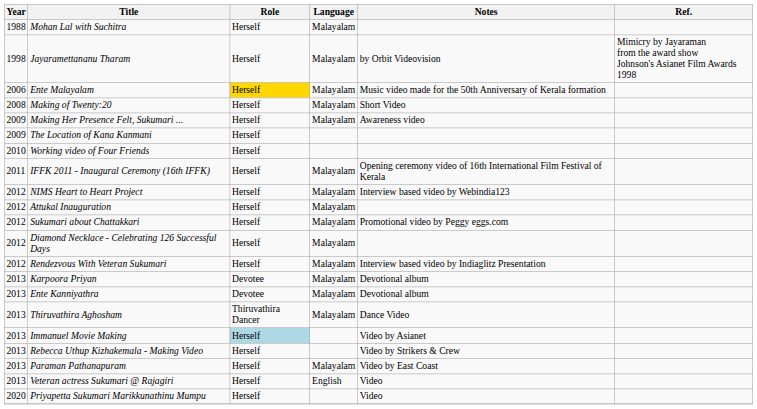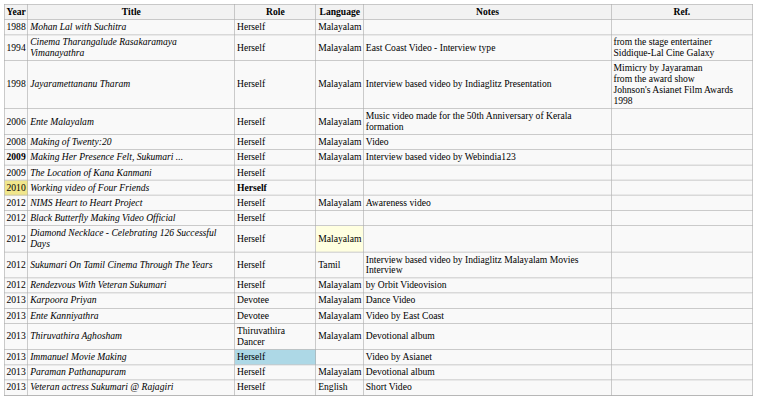 <table class="wikitable">
 <tr>
 <th>Year</th>
 <th>Title</th>
 <th>Role</th>
 <th>Language</th>
 <th>Notes</th>
 <th>Ref.</th>
 </tr>
 <tr>
 <td>1988</td>
 <td><em>Mohan Lal with Suchitra</em></td>
 <td>Herself</td>
 <td>Malayalam</td>
 <td></td>
 <td></td>
 </tr>
 <tr>
+<td>1994</td>
+<td><em>Cinema Tharangalude Rasakaramaya Vimanayathra</em></td>
+<td>Herself</td>
+<td>Malayalam</td>
+<td>East Coast Video - Interview type</td>
+<td>from the stage  entertainer<br> Siddique-Lal Cine Galaxy</td>
+</tr>
+<tr>
 <td>1998</td>
 <td><em>Jayaramettananu Tharam</em></td>
 <td>Herself</td>
 <td>Malayalam</td>
-<td>by Orbit Videovision</td>
+<td>Interview based video by Indiaglitz Presentation</td>
 <td>Mimicry by Jayaraman <br>from the award show <br>Johnson's Asianet Film Awards 1998</td>
 </tr>
 <tr>
 <td>2006</td>
 <td><em>Ente Malayalam</em></td>
-<td style="background: gold;">Herself</td>
+<td>Herself</td>
 <td>Malayalam</td>
 <td>Music video made for the 50th Anniversary of Kerala formation</td>
 <td></td>
 </tr>
 <tr>
 <td>2008</td>
 <td><em>Making of Twenty:20</em></td>
 <td>Herself</td>
 <td>Malayalam</td>
-<td>Short Video</td>
+<td>Video</td>
 <td></td>
 </tr>
 <tr>
-<td>2009</td>
+<td><strong>2009</strong></td>
 <td><em>Making Her Presence Felt, Sukumari ...</em></td>
 <td>Herself</td>
 <td>Malayalam</td>
-<td>Awareness video</td>
+<td>Interview based video by Webindia123</td>
 <td></td>
 </tr>
 <tr>
 <td>2009</td>
 <td><em>The Location of Kana Kanmani</em></td>
 <td>Herself</td>
 <td></td>
 <td></td>
 <td></td>
 </tr>
 <tr>
-<td>2010</td>
+<td style="background: khaki;">2010</td>
 <td><em>Working video of Four Friends</em></td>
-<td>Herself</td>
+<td><strong>Herself</strong></td>
 <td></td>
 <td></td>
-<td></td>
-</tr>
-<tr>
-<td>2011</td>
-<td><em>IFFK 2011 - Inaugural Ceremony (16th IFFK)</em></td>
-<td>Herself</td>
-<td>Malayalam</td>
-<td>Opening ceremony video of 16th International Film Festival of Kerala</td>
 <td></td>
 </tr>
 <tr>
 <td>2012</td>
 <td><em>NIMS Heart to Heart Project</em></td>
 <td>Herself</td>
 <td>Malayalam</td>
-<td>Interview based video by Webindia123</td>
+<td>Awareness video</td>
 <td></td>
 </tr>
 <tr>
 <td>2012</td>
-<td><em>Attukal Inauguration</em></td>
+<td><em>Black Butterfly Making Video Official</em></td>
 <td>Herself</td>
-<td>Malayalam</td>
 <td></td>
 <td></td>
-</tr>
-<tr>
-<td>2012</td>
-<td><em>Sukumari about Chattakkari</em></td>
-<td>Herself</td>
-<td>Malayalam</td>
-<td>Promotional video by Peggy eggs.com</td>
 <td></td>
 </tr>
 <tr>
 <td>2012</td>
 <td><em>Diamond Necklace - Celebrating 126 Successful Days</em></td>
 <td>Herself</td>
-<td>Malayalam</td>
+<td style="background: lightyellow;">Malayalam</td>
 <td></td>
+<td></td>
+</tr>
+<tr>
+<td>2012</td>
+<td><em>Sukumari On Tamil Cinema Through The Years</em></td>
+<td>Herself</td>
+<td>Tamil</td>
+<td>Interview based video by Indiaglitz Malayalam Movies Interview</td>
 <td></td>
 </tr>
 <tr>
 <td>2012</td>
 <td><em> Rendezvous With Veteran Sukumari</em></td>
 <td>Herself</td>
 <td>Malayalam</td>
-<td>Interview based video by Indiaglitz Presentation</td>
+<td>by Orbit Videovision</td>
 <td></td>
 </tr>
 <tr>
 <td>2013</td>
 <td><em>Karpoora Priyan</em></td>
 <td>Devotee</td>
 <td>Malayalam</td>
-<td>Devotional album</td>
+<td>Dance Video</td>
 <td></td>
 </tr>
 <tr>
 <td>2013</td>
 <td><em>Ente Kanniyathra</em></td>
 <td>Devotee</td>
 <td>Malayalam</td>
-<td>Devotional album</td>
+<td>Video by East Coast</td>
 <td></td>
 </tr>
 <tr>
 <td>2013</td>
 <td><em>Thiruvathira Aghosham</em></td>
 <td>Thiruvathira Dancer</td>
 <td>Malayalam</td>
-<td>Dance Video</td>
+<td>Devotional album</td>
 <td></td>
 </tr>
 <tr>
 <td>2013</td>
 <td><em>Immanuel Movie Making</em></td>
 <td style="background: lightblue;">Herself</td>
 <td></td>
 <td>Video by Asianet</td>
 <td></td>
 </tr>
 <tr>
 <td>2013</td>
-<td><em>Rebecca Uthup Kizhakemala - Making Video</em></td>
-<td>Herself</td>
-<td></td>
-<td>Video by Strikers & Crew</td>
-<td></td>
-</tr>
-<tr>
-<td>2013</td>
 <td><em>Paraman Pathanapuram</em></td>
 <td>Herself</td>
 <td>Malayalam</td>
-<td>Video by East Coast</td>
+<td>Devotional album</td>
 <td></td>
 </tr>
 <tr>
 <td>2013</td>
 <td><em>Veteran actress Sukumari @ Rajagiri</em></td>
 <td>Herself</td>
 <td>English</td>
-<td>Video</td>
-<td></td>
-</tr>
-<tr>
-<td>2020</td>
-<td><em>Priyapetta Sukumari Marikkunathinu Mumpu</em></td>
-<td>Herself</td>
-<td></td>
-<td>Video</td>
+<td>Short Video</td>
 <td></td>
 </tr>
 <tr>
 </tr>
 </table>
